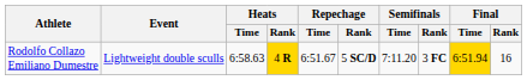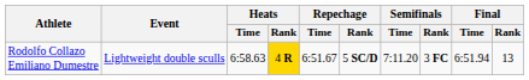 <table class="wikitable" style="font-size:90%">
 <tr>
 <th rowspan="2">Athlete</th>
 <th rowspan="2">Event</th>
 <th colspan="2">Heats</th>
 <th colspan="2">Repechage</th>
 <th colspan="2">Semifinals</th>
 <th colspan="2">Final</th>
 </tr>
 <tr style="font-size:95%">
 <th>Time</th>
 <th>Rank</th>
 <th>Time</th>
 <th>Rank</th>
 <th>Time</th>
 <th>Rank</th>
 <th>Time</th>
 <th>Rank</th>
 </tr>
 <tr align=center>
 <td align=left><a href='#'>Rodolfo Collazo</a><br><a href='#'>Emiliano Dumestre</a></td>
 <td align=left><a href='#'>Lightweight double sculls</a></td>
 <td>6:58.63</td>
 <td style="background: gold;">4 <strong>R</strong></td>
 <td>6:51.67</td>
 <td>5 <strong>SC/D</strong></td>
 <td>7:11.20</td>
 <td>3 <strong>FC</strong></td>
-<td style="background: gold;">6:51.94</td>
-<td>16</td>
+<td>6:51.94</td>
+<td>13</td>
 </tr>
 </table>
